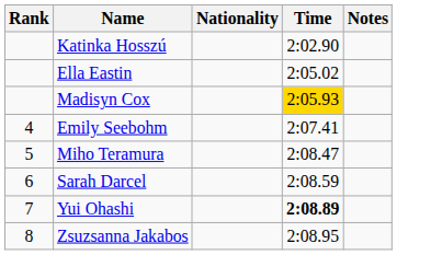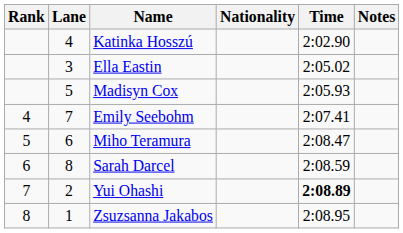 <table class="wikitable sortable" style="text-align:center">
 <tr>
 <th>Rank</th>
+<th>Lane</th>
 <th>Name</th>
 <th>Nationality</th>
 <th>Time</th>
 <th>Notes</th>
 </tr>
 <tr>
 <td></td>
+<td>4</td>
 <td align=left><a href='#'>Katinka Hosszú</a></td>
 <td align=left></td>
 <td>2:02.90</td>
 <td></td>
 </tr>
 <tr>
 <td></td>
+<td>3</td>
 <td align=left><a href='#'>Ella Eastin</a></td>
 <td align=left></td>
 <td>2:05.02</td>
 <td></td>
 </tr>
 <tr>
 <td></td>
+<td>5</td>
 <td align=left><a href='#'>Madisyn Cox</a></td>
 <td align=left></td>
-<td style="background: gold;">2:05.93</td>
+<td>2:05.93</td>
 <td></td>
 </tr>
 <tr>
 <td>4</td>
+<td>7</td>
 <td align=left><a href='#'>Emily Seebohm</a></td>
 <td align=left></td>
 <td>2:07.41</td>
 <td></td>
 </tr>
 <tr>
 <td>5</td>
+<td>6</td>
 <td align=left><a href='#'>Miho Teramura</a></td>
 <td align=left></td>
 <td>2:08.47</td>
 <td></td>
 </tr>
 <tr>
 <td>6</td>
+<td>8</td>
 <td align=left><a href='#'>Sarah Darcel</a></td>
 <td align=left></td>
 <td>2:08.59</td>
 <td></td>
 </tr>
 <tr>
 <td>7</td>
+<td>2</td>
 <td align=left><a href='#'>Yui Ohashi</a></td>
 <td align=left></td>
 <td><strong>2:08.89</strong></td>
 <td></td>
 </tr>
 <tr>
 <td>8</td>
+<td>1</td>
 <td align=left><a href='#'>Zsuzsanna Jakabos</a></td>
 <td align=left></td>
 <td>2:08.95</td>
 <td></td>
 </tr>
 </table>
